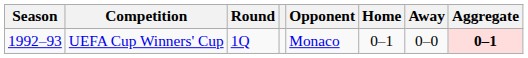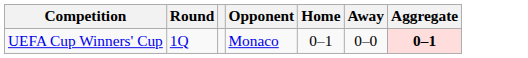 <table class="wikitable" style="text-align:left">
 <tr>
-<th>Season</th>
 <th>Competition</th>
 <th>Round</th>
 <th></th>
 <th>Opponent</th>
 <th>Home</th>
 <th>Away</th>
 <th>Aggregate</th>
 </tr>
 <tr>
-<td><a href='#'>1992–93</a></td>
 <td><a href='#'>UEFA Cup Winners' Cup</a></td>
 <td><a href='#'>1Q</a></td>
 <td></td>
 <td><a href='#'>Monaco</a></td>
 <td style="text-align:center;">0–1</td>
 <td style="text-align:center;">0–0</td>
 <td style="background:#fdd; text-align:center;"><strong>0–1</strong></td>
 </tr>
 </table>
